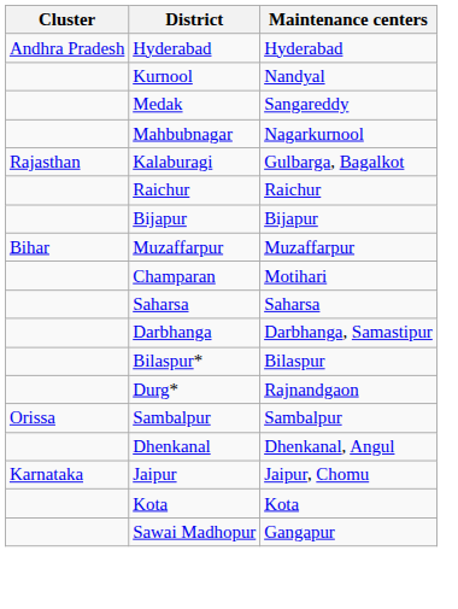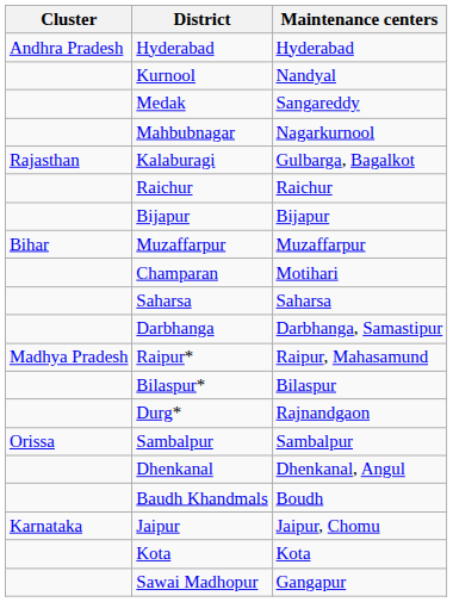 <table class="wikitable">
 <tr>
 <th>Cluster</th>
 <th>District</th>
 <th>Maintenance centers</th>
 </tr>
 <tr>
 <td><a href='#'>Andhra Pradesh</a></td>
 <td><a href='#'>Hyderabad</a></td>
 <td><a href='#'>Hyderabad</a></td>
 </tr>
 <tr>
 <td></td>
 <td><a href='#'>Kurnool</a></td>
 <td><a href='#'>Nandyal</a></td>
 </tr>
 <tr>
 <td></td>
 <td><a href='#'>Medak</a></td>
 <td><a href='#'>Sangareddy</a></td>
 </tr>
 <tr>
 <td></td>
 <td><a href='#'>Mahbubnagar</a></td>
 <td><a href='#'>Nagarkurnool</a></td>
 </tr>
 <tr>
 <td><a href='#'>Rajasthan</a></td>
 <td><a href='#'>Kalaburagi</a></td>
 <td><a href='#'>Gulbarga</a>, <a href='#'>Bagalkot</a></td>
 </tr>
 <tr>
 <td></td>
 <td><a href='#'>Raichur</a></td>
 <td><a href='#'>Raichur</a></td>
 </tr>
 <tr>
 <td></td>
 <td><a href='#'>Bijapur</a></td>
 <td><a href='#'>Bijapur</a></td>
 </tr>
 <tr>
 <td><a href='#'>Bihar</a></td>
 <td><a href='#'>Muzaffarpur</a></td>
 <td><a href='#'>Muzaffarpur</a></td>
 </tr>
 <tr>
 <td></td>
 <td><a href='#'>Champaran</a></td>
 <td><a href='#'>Motihari</a></td>
 </tr>
 <tr>
 <td></td>
 <td><a href='#'>Saharsa</a></td>
 <td><a href='#'>Saharsa</a></td>
 </tr>
 <tr>
 <td></td>
 <td><a href='#'>Darbhanga</a></td>
 <td><a href='#'>Darbhanga</a>, <a href='#'>Samastipur</a></td>
 </tr>
 <tr>
+<td><a href='#'>Madhya Pradesh</a></td>
+<td><a href='#'>Raipur</a>*</td>
+<td><a href='#'>Raipur</a>, <a href='#'>Mahasamund</a></td>
+</tr>
+<tr>
 <td></td>
 <td><a href='#'>Bilaspur</a>*</td>
 <td><a href='#'>Bilaspur</a></td>
 </tr>
 <tr>
 <td></td>
 <td><a href='#'>Durg</a>*</td>
 <td><a href='#'>Rajnandgaon</a></td>
 </tr>
 <tr>
 <td><a href='#'>Orissa</a></td>
 <td><a href='#'>Sambalpur</a></td>
 <td><a href='#'>Sambalpur</a></td>
 </tr>
 <tr>
 <td></td>
 <td><a href='#'>Dhenkanal</a></td>
 <td><a href='#'>Dhenkanal</a>, <a href='#'>Angul</a></td>
 </tr>
 <tr>
+<td></td>
+<td><a href='#'>Baudh Khandmals</a></td>
+<td><a href='#'>Boudh</a></td>
+</tr>
+<tr>
 <td><a href='#'>Karnataka</a></td>
 <td><a href='#'>Jaipur</a></td>
 <td><a href='#'>Jaipur</a>, <a href='#'>Chomu</a></td>
 </tr>
 <tr>
 <td></td>
 <td><a href='#'>Kota</a></td>
 <td><a href='#'>Kota</a></td>
 </tr>
 <tr>
 <td></td>
 <td><a href='#'>Sawai Madhopur</a></td>
 <td><a href='#'>Gangapur</a></td>
 </tr>
 </table>
